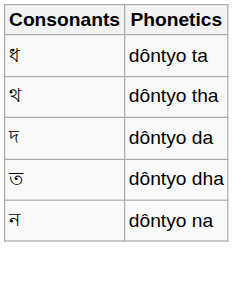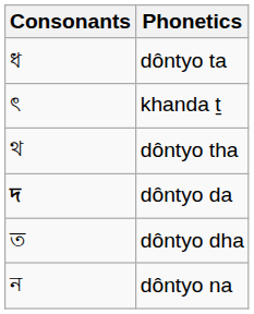 <table class="wikitable">
 <tr>
 <th>Consonants</th>
 <th>Phonetics</th>
 </tr>
 <tr>
 <td>ধ</td>
 <td>dôntyo ta</td>
 </tr>
 <tr>
+<td>ৎ</td>
+<td>khanda ṯ</td>
+</tr>
+<tr>
 <td>থ</td>
 <td>dôntyo tha</td>
 </tr>
 <tr>
-<td>দ</td>
+<td><strong>দ</strong></td>
 <td>dôntyo da</td>
 </tr>
 <tr>
 <td>ত</td>
 <td>dôntyo dha</td>
 </tr>
 <tr>
 <td>ন</td>
 <td>dôntyo na</td>
 </tr>
 </table>
